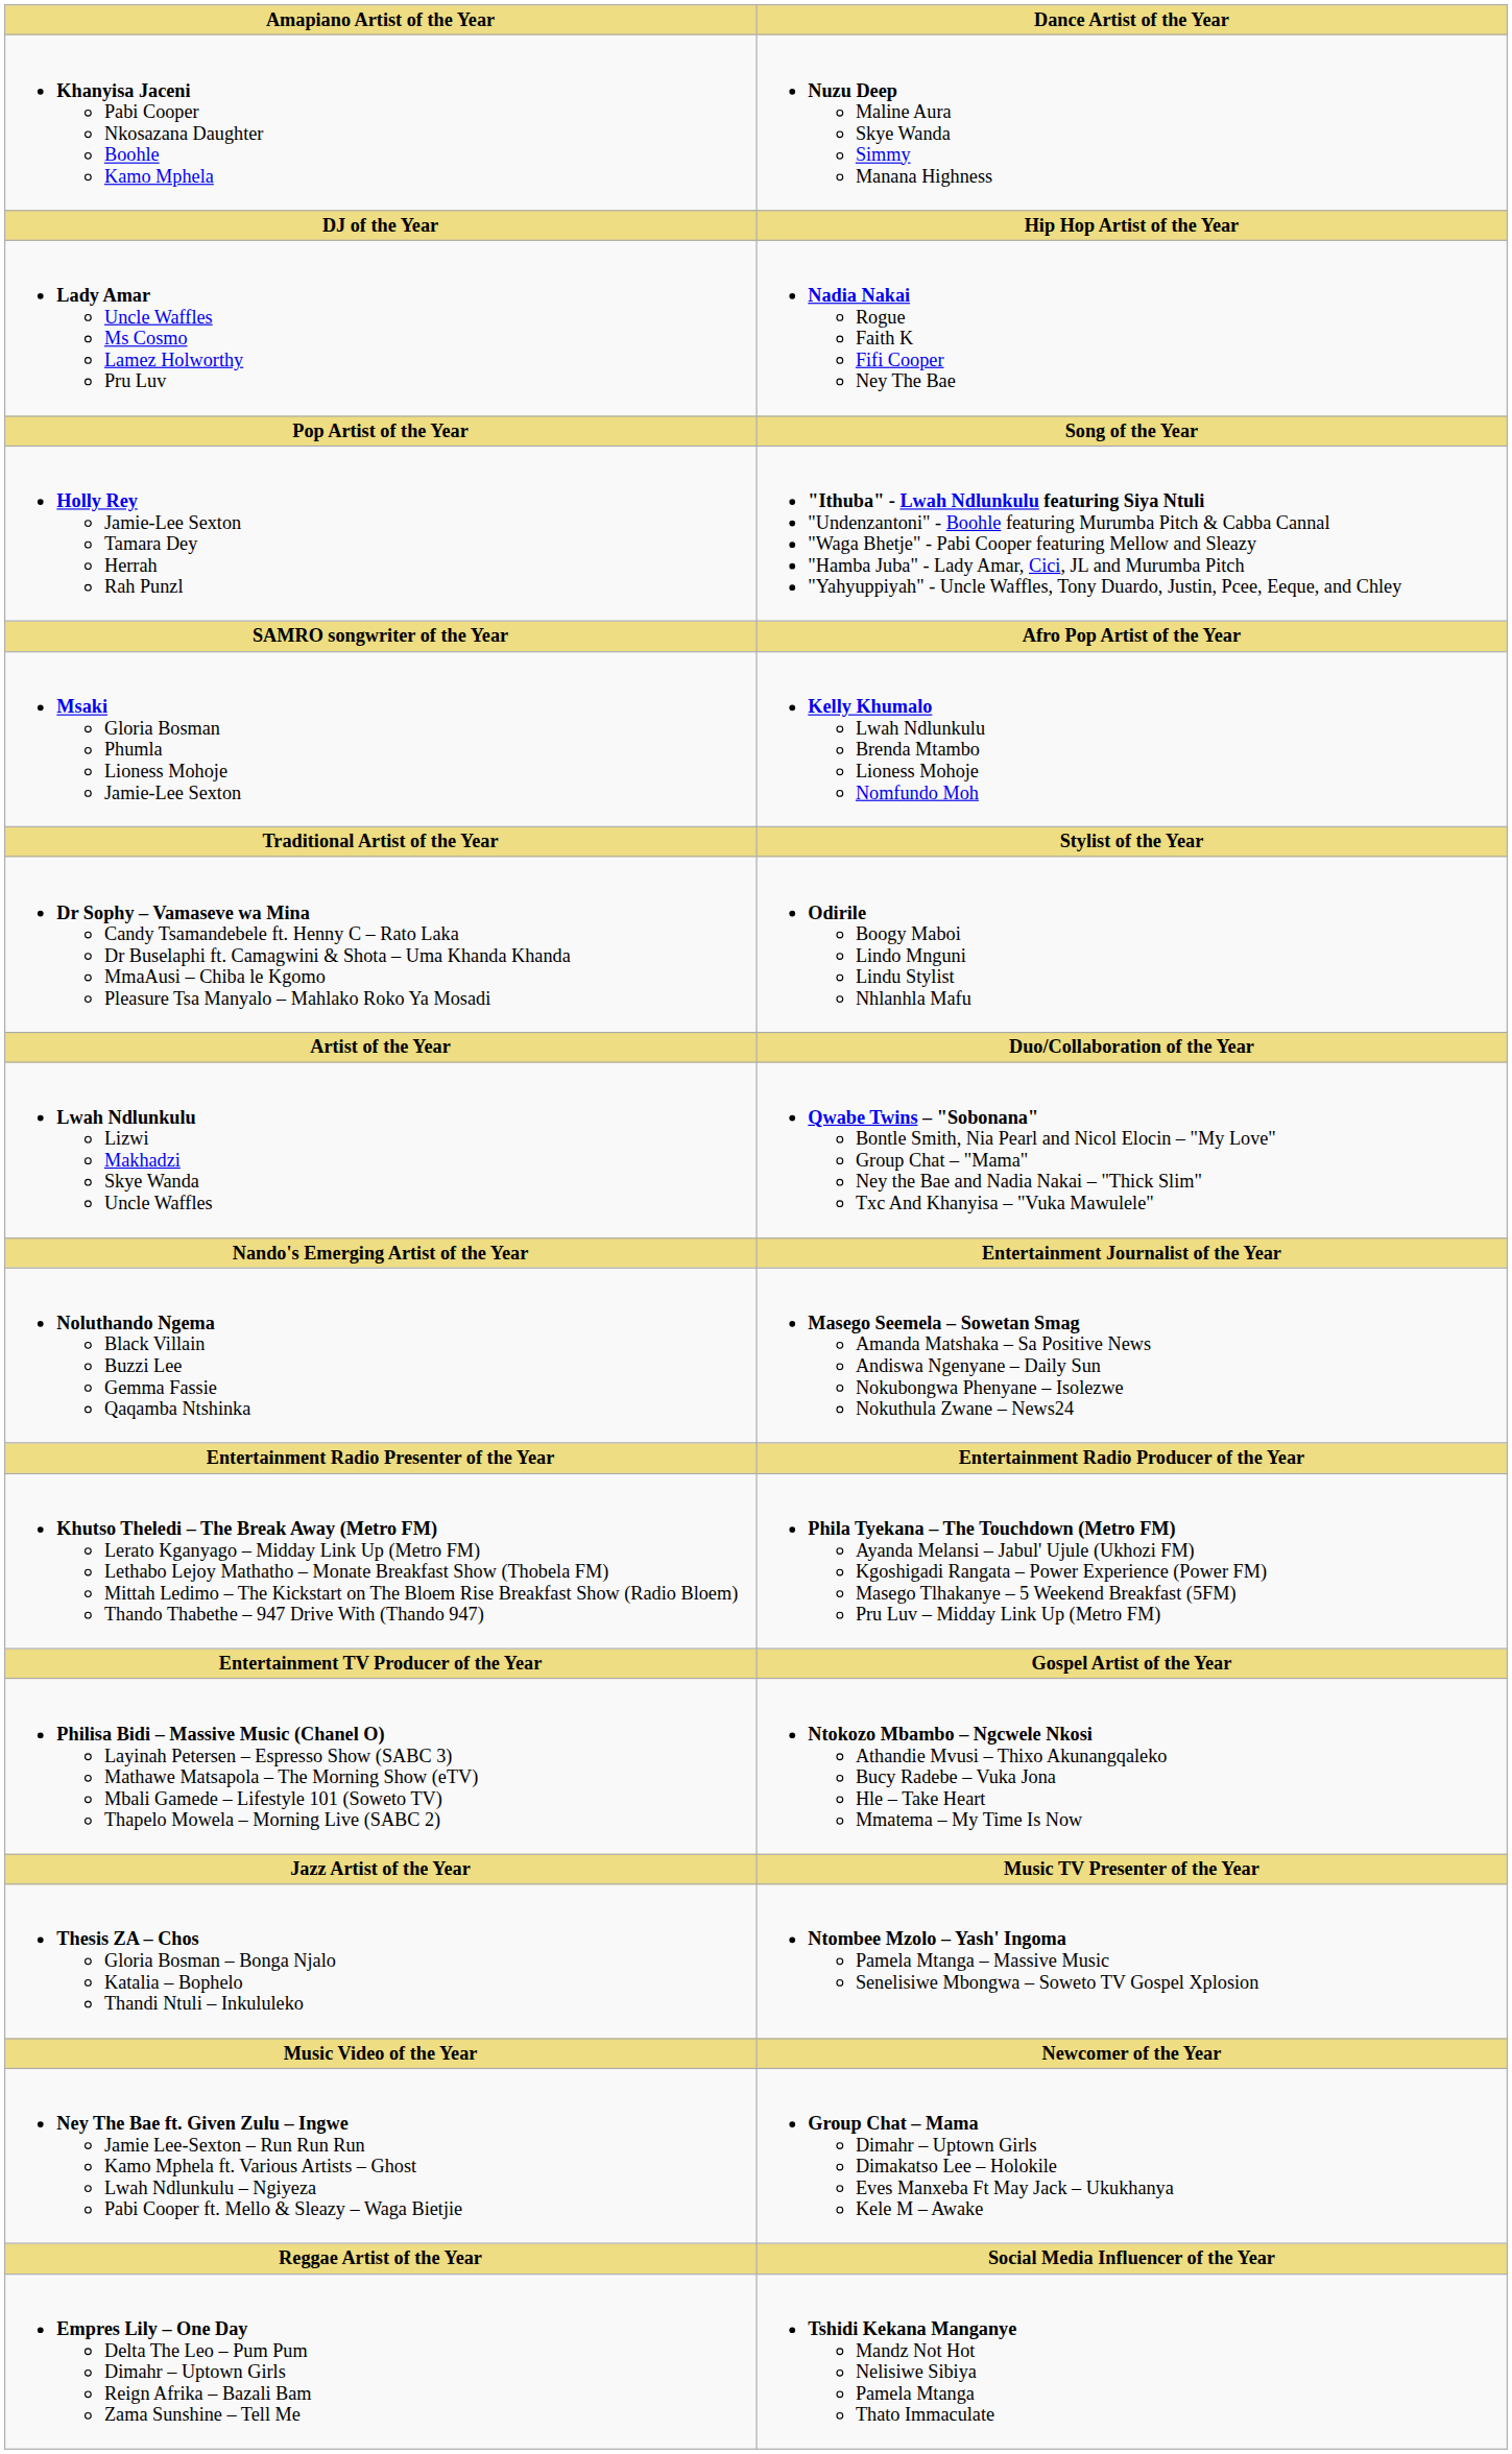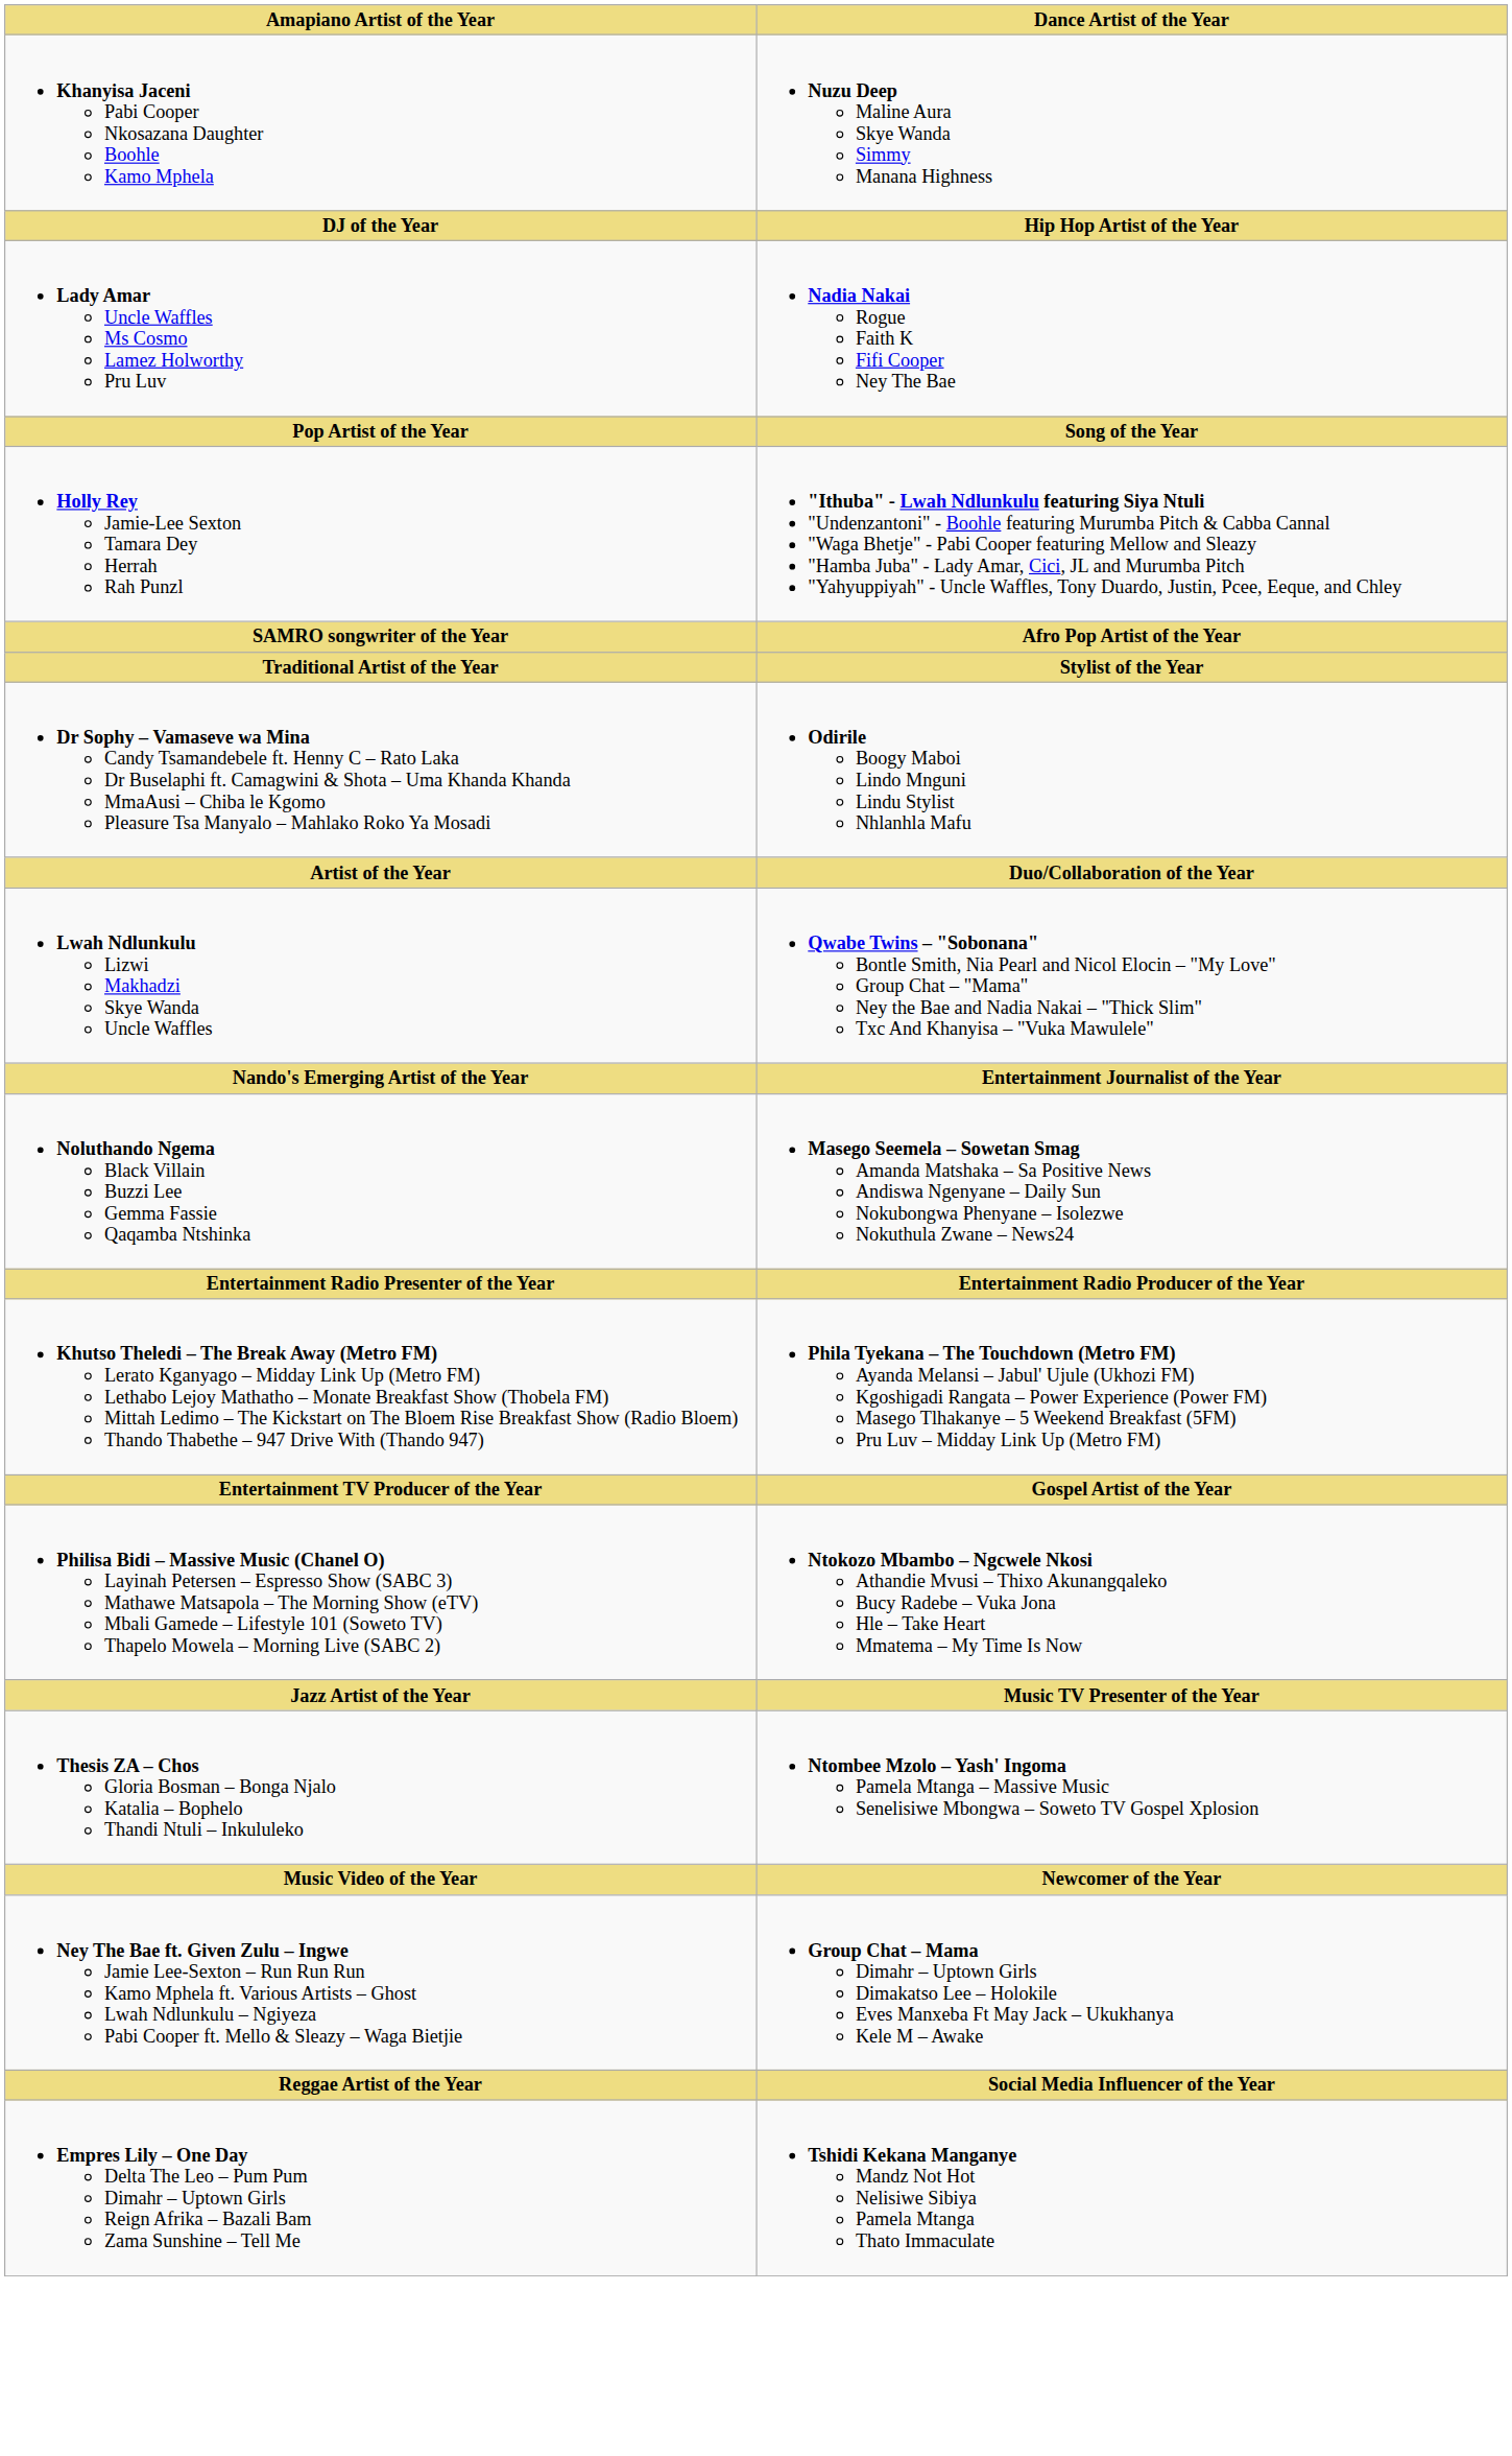 <table class=wikitable width="100%">
 <tr>
 <th style="background:#EEDD82;" ! width="50%">Amapiano Artist of the Year</th>
 <th style="background:#EEDD82;" ! width="50%">Dance Artist of the Year</th>
 </tr>
 <tr>
 <td valign="top"><br><ul><li><strong>Khanyisa Jaceni</strong><ul><li>Pabi Cooper</li><li>Nkosazana Daughter</li><li><a href='#'>Boohle</a></li><li><a href='#'>Kamo Mphela</a></li></ul></li></ul></td>
 <td valign="top"><br><ul><li><strong>Nuzu Deep</strong><ul><li>Maline Aura</li><li>Skye Wanda</li><li><a href='#'>Simmy</a></li><li>Manana Highness</li></ul></li></ul></td>
 </tr>
 <tr>
 <th style="background:#EEDD82;" ! width="50%">DJ of the Year</th>
 <th style="background:#EEDD82;" ! width="50%">Hip Hop Artist of the Year</th>
 </tr>
 <tr>
 <td valign="top"><br><ul><li><strong>Lady Amar</strong><ul><li><a href='#'>Uncle Waffles</a></li><li><a href='#'>Ms Cosmo</a></li><li><a href='#'>Lamez Holworthy</a></li><li>Pru Luv</li></ul></li></ul></td>
 <td valign="top"><br><ul><li><strong><a href='#'>Nadia Nakai</a></strong><ul><li>Rogue</li><li>Faith K</li><li><a href='#'>Fifi Cooper</a></li><li>Ney The Bae</li></ul></li></ul></td>
 </tr>
 <tr>
 <th style="background:#EEDD82;" ! width="50%">Pop Artist of the Year</th>
 <th style="background:#EEDD82;" ! width="50%">Song of the Year</th>
 </tr>
 <tr>
 <td valign="top"><br><ul><li><strong><a href='#'>Holly Rey</a></strong><ul><li>Jamie-Lee Sexton</li><li>Tamara Dey</li><li>Herrah</li><li>Rah Punzl</li></ul></li></ul></td>
 <td valign="top"><br><ul><li><strong>"Ithuba" - <a href='#'>Lwah Ndlunkulu</a> featuring Siya Ntuli</strong></li><li>"Undenzantoni" - <a href='#'>Boohle</a> featuring Murumba Pitch & Cabba Cannal</li><li>"Waga Bhetje" - Pabi Cooper featuring Mellow and Sleazy</li><li>"Hamba Juba" - Lady Amar, <a href='#'>Cici</a>, JL and Murumba Pitch</li><li>"Yahyuppiyah" - Uncle Waffles, Tony Duardo, Justin, Pcee, Eeque, and Chley</li></ul></td>
 </tr>
 <tr>
 <th style="background:#EEDD82;" ! width="50%">SAMRO songwriter of the Year</th>
 <th style="background:#EEDD82;" ! width="50%">Afro Pop Artist of the Year</th>
-</tr>
-<tr>
-<td valign="top"><br><ul><li><strong><a href='#'>Msaki</a></strong><ul><li>Gloria Bosman</li><li>Phumla</li><li>Lioness Mohoje</li><li>Jamie-Lee Sexton</li></ul></li></ul></td>
-<td valign="top"><br><ul><li><strong><a href='#'>Kelly Khumalo</a></strong><ul><li>Lwah Ndlunkulu</li><li>Brenda Mtambo</li><li>Lioness Mohoje</li><li><a href='#'>Nomfundo Moh</a></li></ul></li></ul></td>
 </tr>
 <tr>
 <th style="background:#EEDD82;" ! width="50%">Traditional Artist of the Year</th>
 <th style="background:#EEDD82;" ! width="50%">Stylist of the Year</th>
 </tr>
 <tr>
 <td valign="top"><br><ul><li><strong>Dr Sophy – Vamaseve wa Mina</strong><ul><li>Candy Tsamandebele ft. Henny C – Rato Laka</li><li>Dr Buselaphi ft. Camagwini & Shota – Uma Khanda Khanda</li><li>MmaAusi – Chiba le Kgomo</li><li>Pleasure Tsa Manyalo – Mahlako Roko Ya Mosadi</li></ul></li></ul></td>
 <td valign="top"><br><ul><li><strong>Odirile</strong><ul><li>Boogy Maboi</li><li>Lindo Mnguni</li><li>Lindu Stylist</li><li>Nhlanhla Mafu</li></ul></li></ul></td>
 </tr>
 <tr>
 <th style="background:#EEDD82;" ! width="50%">Artist of the Year</th>
 <th style="background:#EEDD82;" ! width="50%">Duo/Collaboration of the Year</th>
 </tr>
 <tr>
 <td valign="top"><br><ul><li><strong>Lwah Ndlunkulu</strong><ul><li>Lizwi</li><li><a href='#'>Makhadzi</a></li><li>Skye Wanda</li><li>Uncle Waffles</li></ul></li></ul></td>
 <td valign="top"><br><ul><li><strong><a href='#'>Qwabe Twins</a> – "Sobonana"</strong><ul><li>Bontle Smith, Nia Pearl and Nicol Elocin – "My Love"</li><li>Group Chat – "Mama"</li><li>Ney the Bae and Nadia Nakai – "Thick Slim"</li><li>Txc And Khanyisa – "Vuka Mawulele"</li></ul></li></ul></td>
 </tr>
 <tr>
 <th style="background:#EEDD82;" ! width="50%">Nando's Emerging Artist of the Year</th>
 <th style="background:#EEDD82;" ! width="50%">Entertainment Journalist of the Year</th>
 </tr>
 <tr>
 <td valign="top"><br><ul><li><strong>Noluthando Ngema</strong><ul><li>Black Villain</li><li>Buzzi Lee</li><li>Gemma Fassie</li><li>Qaqamba Ntshinka</li></ul></li></ul></td>
 <td valign="top"><br><ul><li><strong>Masego Seemela – Sowetan Smag</strong><ul><li>Amanda Matshaka – Sa Positive News</li><li>Andiswa Ngenyane – Daily Sun</li><li>Nokubongwa Phenyane – Isolezwe</li><li>Nokuthula Zwane – News24</li></ul></li></ul></td>
 </tr>
 <tr>
 <th style="background:#EEDD82;" ! width="50%">Entertainment Radio Presenter of the Year</th>
 <th style="background:#EEDD82;" ! width="50%">Entertainment Radio Producer of the Year</th>
 </tr>
 <tr>
 <td valign="top"><br><ul><li><strong>Khutso Theledi – The Break Away (Metro FM)</strong><ul><li>Lerato Kganyago – Midday Link Up (Metro FM)</li><li>Lethabo Lejoy Mathatho – Monate Breakfast Show (Thobela FM)</li><li>Mittah Ledimo – The Kickstart on The Bloem Rise Breakfast Show (Radio Bloem)</li><li>Thando Thabethe – 947 Drive With (Thando 947)</li></ul></li></ul></td>
 <td valign="top"><br><ul><li><strong>Phila Tyekana – The Touchdown (Metro FM)</strong><ul><li>Ayanda Melansi – Jabul' Ujule (Ukhozi FM)</li><li>Kgoshigadi Rangata – Power Experience (Power FM)</li><li>Masego Tlhakanye – 5 Weekend Breakfast (5FM)</li><li>Pru Luv – Midday Link Up (Metro FM)</li></ul></li></ul></td>
 </tr>
 <tr>
 <th style="background:#EEDD82;" ! width="50%">Entertainment TV Producer of the Year</th>
 <th style="background:#EEDD82;" ! width="50%">Gospel Artist of the Year</th>
 </tr>
 <tr>
 <td valign="top"><br><ul><li><strong>Philisa Bidi – Massive Music (Chanel O)</strong><ul><li>Layinah Petersen – Espresso Show (SABC 3)</li><li>Mathawe Matsapola – The Morning Show (eTV)</li><li>Mbali Gamede – Lifestyle 101 (Soweto TV)</li><li>Thapelo Mowela – Morning Live (SABC 2)</li></ul></li></ul></td>
 <td valign="top"><br><ul><li><strong>Ntokozo Mbambo – Ngcwele Nkosi</strong><ul><li>Athandie Mvusi – Thixo Akunangqaleko</li><li>Bucy Radebe – Vuka Jona</li><li>Hle – Take Heart</li><li>Mmatema – My Time Is Now</li></ul></li></ul></td>
 </tr>
 <tr>
 <th style="background:#EEDD82;" ! width="50%">Jazz Artist of the Year</th>
 <th style="background:#EEDD82;" ! width="50%">Music TV Presenter of the Year</th>
 </tr>
 <tr>
 <td valign="top"><br><ul><li><strong>Thesis ZA – Chos</strong><ul><li>Gloria Bosman – Bonga Njalo</li><li>Katalia – Bophelo</li><li>Thandi Ntuli – Inkululeko</li></ul></li></ul></td>
 <td valign="top"><br><ul><li><strong>Ntombee Mzolo – Yash' Ingoma</strong><ul><li>Pamela Mtanga – Massive Music</li><li>Senelisiwe Mbongwa – Soweto TV Gospel Xplosion</li></ul></li></ul></td>
 </tr>
 <tr>
 <th style="background:#EEDD82;" ! width="50%">Music Video of the Year</th>
 <th style="background:#EEDD82;" ! width="50%">Newcomer of the Year</th>
 </tr>
 <tr>
 <td valign="top"><br><ul><li><strong>Ney The Bae ft. Given Zulu – Ingwe</strong><ul><li>Jamie Lee-Sexton – Run Run Run</li><li>Kamo Mphela ft. Various Artists – Ghost</li><li>Lwah Ndlunkulu – Ngiyeza</li><li>Pabi Cooper ft. Mello & Sleazy – Waga Bietjie</li></ul></li></ul></td>
 <td valign="top"><br><ul><li><strong>Group Chat – Mama</strong><ul><li>Dimahr – Uptown Girls</li><li>Dimakatso Lee – Holokile</li><li>Eves Manxeba Ft May Jack – Ukukhanya</li><li>Kele M – Awake</li></ul></li></ul></td>
 </tr>
 <tr>
 <th style="background:#EEDD82;" ! width="50%">Reggae Artist of the Year</th>
 <th style="background:#EEDD82;" ! width="50%">Social Media Influencer of the Year</th>
 </tr>
 <tr>
 <td valign="top"><br><ul><li><strong>Empres Lily – One Day</strong><ul><li>Delta The Leo – Pum Pum</li><li>Dimahr – Uptown Girls</li><li>Reign Afrika – Bazali Bam</li><li>Zama Sunshine – Tell Me</li></ul></li></ul></td>
 <td valign="top"><br><ul><li><strong>Tshidi Kekana Manganye</strong><ul><li>Mandz Not Hot</li><li>Nelisiwe Sibiya</li><li>Pamela Mtanga</li><li>Thato Immaculate</li></ul></li></ul></td>
 </tr>
 </table>
